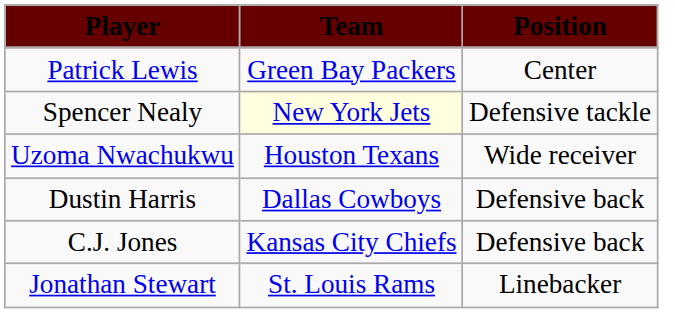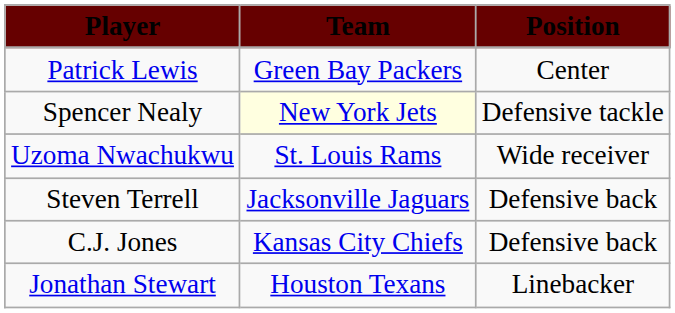 <table class="wikitable" style="text-align:center">
 <tr>
 <td bgcolor="#660000"><strong><span>Player</span></strong></td>
 <td bgcolor="#660000"><strong><span>Team</span></strong></td>
 <td bgcolor="#660000"><strong><span>Position</span></strong></td>
 </tr>
 <tr align="center">
 </tr>
 <tr>
 <td><a href='#'>Patrick Lewis</a></td>
 <td><a href='#'>Green Bay Packers</a></td>
 <td>Center</td>
 </tr>
 <tr>
 <td>Spencer Nealy</td>
 <td style="background: lightyellow;"><a href='#'>New York Jets</a></td>
 <td>Defensive tackle</td>
 </tr>
 <tr>
 <td><a href='#'>Uzoma Nwachukwu</a></td>
-<td><a href='#'>Houston Texans</a></td>
+<td><a href='#'>St. Louis Rams</a></td>
 <td>Wide receiver</td>
 </tr>
 <tr>
-<td>Dustin Harris</td>
-<td><a href='#'>Dallas Cowboys</a></td>
+<td>Steven Terrell</td>
+<td><a href='#'>Jacksonville Jaguars</a></td>
 <td>Defensive back</td>
 </tr>
 <tr>
 <td>C.J. Jones</td>
 <td><a href='#'>Kansas City Chiefs</a></td>
 <td>Defensive back</td>
 </tr>
 <tr>
 <td><a href='#'>Jonathan Stewart</a></td>
-<td><a href='#'>St. Louis Rams</a></td>
+<td><a href='#'>Houston Texans</a></td>
 <td>Linebacker</td>
 </tr>
 </table>
